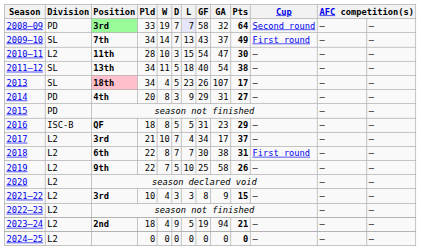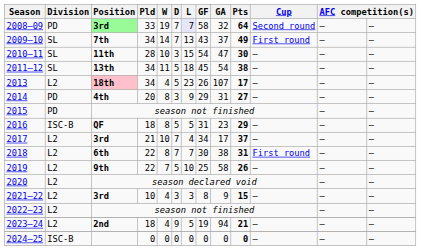 <table class="wikitable">
 <tr style="background:#efefef;">
 <th>Season</th>
 <th>Division</th>
 <th>Position</th>
 <th>Pld</th>
 <th>W</th>
 <th>D</th>
 <th>L</th>
 <th>GF</th>
 <th>GA</th>
 <th>Pts</th>
 <th><a href='#'>Cup</a></th>
 <th colspan=2><a href='#'>AFC</a> competition(s)</th>
 </tr>
 <tr>
 <td><a href='#'>2008–09</a></td>
 <td>PD</td>
 <td bgcolor=palegreen><strong>3rd</strong></td>
 <td align=right>33</td>
 <td align=right>19</td>
 <td align=right>7</td>
 <td align=right style="background: lavender;">7</td>
 <td align=right>58</td>
 <td align=right>32</td>
 <td align=right><strong>64</strong></td>
 <td><a href='#'>Second round</a></td>
 <td>–</td>
 <td>–</td>
 </tr>
 <tr>
 <td><a href='#'>2009–10</a></td>
 <td>SL</td>
 <td><strong>7th</strong></td>
 <td align=right>34</td>
 <td align=right>14</td>
 <td align=right>7</td>
 <td align=right>13</td>
 <td align=right>43</td>
 <td align=right>37</td>
 <td align=right><strong>49</strong></td>
 <td><a href='#'>First round</a></td>
 <td>–</td>
 <td>–</td>
 </tr>
 <tr>
 <td><a href='#'>2010–11</a></td>
-<td>L2</td>
+<td>SL</td>
 <td><strong>11th</strong></td>
 <td align=right>28</td>
 <td align=right>10</td>
 <td align=right>3</td>
 <td align=right>15</td>
 <td align=right>54</td>
 <td align=right>47</td>
 <td align=right><strong>30</strong></td>
 <td>–</td>
 <td>–</td>
 <td>–</td>
 </tr>
 <tr>
 <td><a href='#'>2011–12</a></td>
 <td>SL</td>
 <td><strong>13th</strong></td>
 <td align=right>34</td>
 <td align=right>11</td>
 <td align=right>5</td>
 <td align=right>18</td>
-<td align=right>40</td>
+<td align=right>45</td>
 <td align=right>54</td>
 <td align=right><strong>38</strong></td>
 <td>–</td>
 <td>–</td>
 <td>–</td>
 </tr>
 <tr>
 <td><a href='#'>2013</a></td>
-<td>SL</td>
+<td>L2</td>
 <td bgcolor=pink><strong>18th</strong></td>
 <td align=right>34</td>
 <td align=right>4</td>
 <td align=right>5</td>
 <td align=right>23</td>
 <td align=right>26</td>
 <td align=right>107</td>
 <td align=right><strong>17</strong></td>
 <td>–</td>
 <td>–</td>
 <td>–</td>
 </tr>
 <tr>
 <td><a href='#'>2014</a></td>
 <td>PD</td>
 <td><strong>4th</strong></td>
 <td align=right>20</td>
 <td align=right>8</td>
 <td align=right>3</td>
 <td align=right>9</td>
 <td align=right>29</td>
 <td align=right>31</td>
 <td align=right><strong>27</strong></td>
 <td>–</td>
 <td>–</td>
 <td>–</td>
 </tr>
 <tr>
 <td><a href='#'>2015</a></td>
 <td>PD</td>
 <td align=center colspan=9><em>season not finished</em></td>
 <td>–</td>
 <td>–</td>
 </tr>
 <tr>
 <td><a href='#'>2016</a></td>
 <td>ISC-B</td>
 <td><strong>QF</strong></td>
 <td align=right>18</td>
 <td align=right>8</td>
 <td align=right>5</td>
 <td align=right>5</td>
 <td align=right>31</td>
 <td align=right>23</td>
 <td align=right><strong>29</strong></td>
 <td>–</td>
 <td>–</td>
 <td>–</td>
 </tr>
 <tr>
 <td><a href='#'>2017</a></td>
 <td>L2</td>
 <td><strong>3rd</strong></td>
 <td align=right>21</td>
 <td align=right>10</td>
 <td align=right>7</td>
 <td align=right>4</td>
 <td align=right>34</td>
 <td align=right>17</td>
 <td align=right><strong>37</strong></td>
 <td>–</td>
 <td>–</td>
 <td>–</td>
 </tr>
 <tr>
 <td><a href='#'>2018</a></td>
 <td>L2</td>
 <td><strong>6th</strong></td>
 <td align=right>22</td>
 <td align=right>8</td>
 <td align=right>7</td>
 <td align=right>7</td>
 <td align=right>30</td>
 <td align=right>38</td>
 <td align=right><strong>31</strong></td>
 <td><a href='#'>First round</a></td>
 <td>–</td>
 <td>–</td>
 </tr>
 <tr>
 <td><a href='#'>2019</a></td>
 <td>L2</td>
 <td><strong>9th</strong></td>
 <td align=right>22</td>
 <td align=right>7</td>
 <td align=right>5</td>
 <td align=right>10</td>
 <td align=right>25</td>
 <td align=right>58</td>
 <td align=right><strong>26</strong></td>
 <td>–</td>
 <td>–</td>
 <td>–</td>
 </tr>
 <tr>
 <td><a href='#'>2020</a></td>
 <td>L2</td>
 <td align=center colspan=9><em>season declared void</em></td>
 <td>–</td>
 <td>–</td>
 </tr>
 <tr>
 <td><a href='#'>2021–22</a></td>
 <td>L2</td>
 <td><strong>3rd</strong></td>
 <td align=right>10</td>
 <td align=right>4</td>
 <td align=right>3</td>
 <td align=right>3</td>
 <td align=right>8</td>
 <td align=right>9</td>
 <td align=right><strong>15</strong></td>
 <td>–</td>
 <td>–</td>
 <td>–</td>
 </tr>
 <tr>
 <td><a href='#'>2022–23</a></td>
 <td>L2</td>
 <td align=center colspan=9><em>season not finished</em></td>
 <td>–</td>
 <td>–</td>
 </tr>
 <tr>
 </tr>
 <tr>
 <td><a href='#'>2023–24</a></td>
 <td>L2</td>
 <td><strong>2nd</strong></td>
 <td align=right>18</td>
 <td align=right>4</td>
 <td align=right>9</td>
 <td align=right>5</td>
 <td align=right>19</td>
 <td align=right>94</td>
 <td align=right><strong>21</strong></td>
 <td>–</td>
 <td>–</td>
 <td>–</td>
 </tr>
 <tr>
 </tr>
 <tr>
 <td><a href='#'>2024–25</a></td>
-<td>L2</td>
+<td>ISC-B</td>
 <td></td>
 <td align=right>0</td>
 <td align=right>0</td>
 <td align=right>0</td>
 <td align=right>0</td>
 <td align=right>0</td>
 <td align=right>0</td>
 <td align=right><strong>0</strong></td>
 <td>–</td>
 <td>–</td>
 <td>–</td>
 </tr>
 </table>
